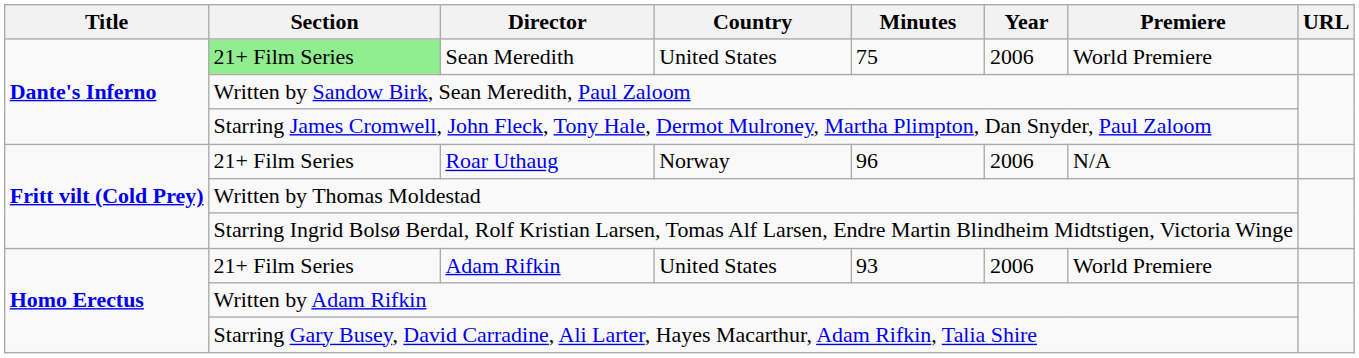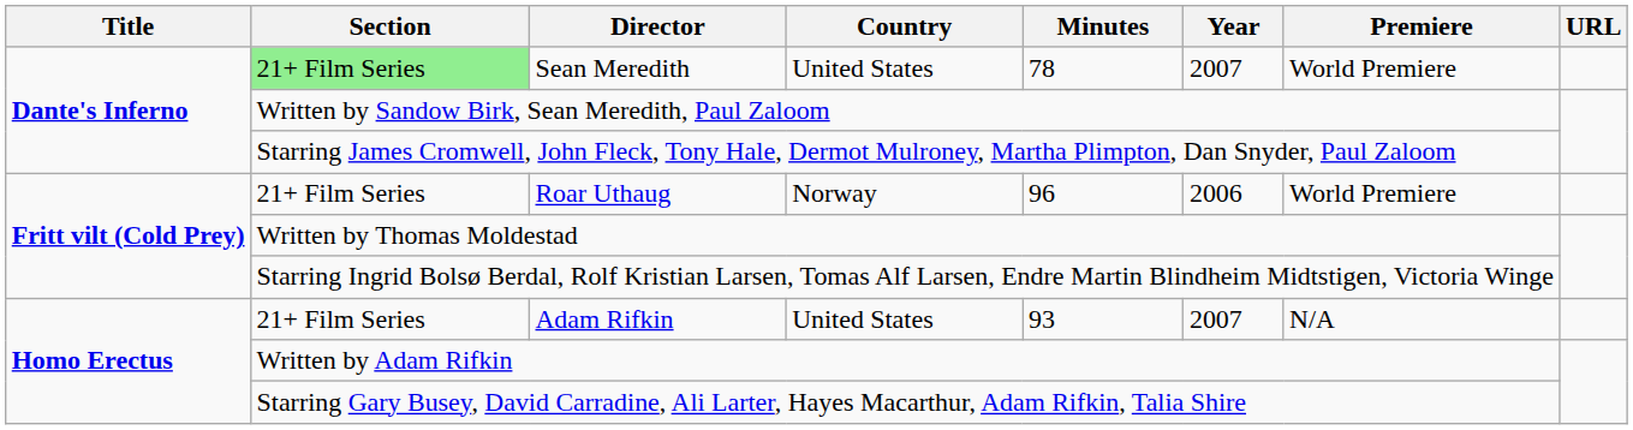 <table class="wikitable" style="text-align:left" div style="font-size:85%">
 <tr bgcolor="#ffffff">
 <th>Title</th>
 <th>Section</th>
 <th>Director</th>
 <th>Country</th>
 <th>Minutes</th>
 <th>Year</th>
 <th>Premiere</th>
 <th>URL</th>
 </tr>
 <tr>
 <td rowspan="3"><strong><a href='#'>Dante's Inferno</a></strong></td>
 <td style="background: lightgreen;">21+ Film Series</td>
 <td>Sean Meredith</td>
 <td>United States</td>
-<td>75</td>
-<td>2006</td>
+<td>78</td>
+<td>2007</td>
 <td>World Premiere</td>
 <td> </td>
 </tr>
 <tr>
 <td colspan="6">Written by <a href='#'>Sandow Birk</a>, Sean Meredith, <a href='#'>Paul Zaloom</a></td>
 </tr>
 <tr>
 <td colspan="6">Starring <a href='#'>James Cromwell</a>, <a href='#'>John Fleck</a>, <a href='#'>Tony Hale</a>, <a href='#'>Dermot Mulroney</a>, <a href='#'>Martha Plimpton</a>, Dan Snyder, <a href='#'>Paul Zaloom</a></td>
 </tr>
 <tr>
 <td rowspan="3"><strong><a href='#'>Fritt vilt (Cold Prey)</a></strong></td>
 <td>21+ Film Series</td>
 <td><a href='#'>Roar Uthaug</a></td>
 <td>Norway</td>
 <td>96</td>
 <td>2006</td>
-<td>N/A</td>
+<td>World Premiere</td>
 <td> </td>
 </tr>
 <tr>
 <td colspan="6">Written by Thomas Moldestad</td>
 </tr>
 <tr>
 <td colspan="6">Starring Ingrid Bolsø Berdal, Rolf Kristian Larsen, Tomas Alf Larsen, Endre Martin Blindheim Midtstigen, Victoria Winge</td>
 </tr>
 <tr>
 <td rowspan="3"><strong><a href='#'>Homo Erectus</a></strong></td>
 <td>21+ Film Series</td>
 <td><a href='#'>Adam Rifkin</a></td>
 <td>United States</td>
 <td>93</td>
-<td>2006</td>
-<td>World Premiere</td>
+<td>2007</td>
+<td>N/A</td>
 <td> </td>
 </tr>
 <tr>
 <td colspan="6">Written by <a href='#'>Adam Rifkin</a></td>
 </tr>
 <tr>
 <td colspan="6">Starring <a href='#'>Gary Busey</a>, <a href='#'>David Carradine</a>, <a href='#'>Ali Larter</a>, Hayes Macarthur, <a href='#'>Adam Rifkin</a>, <a href='#'>Talia Shire</a></td>
 </tr>
 </table>
